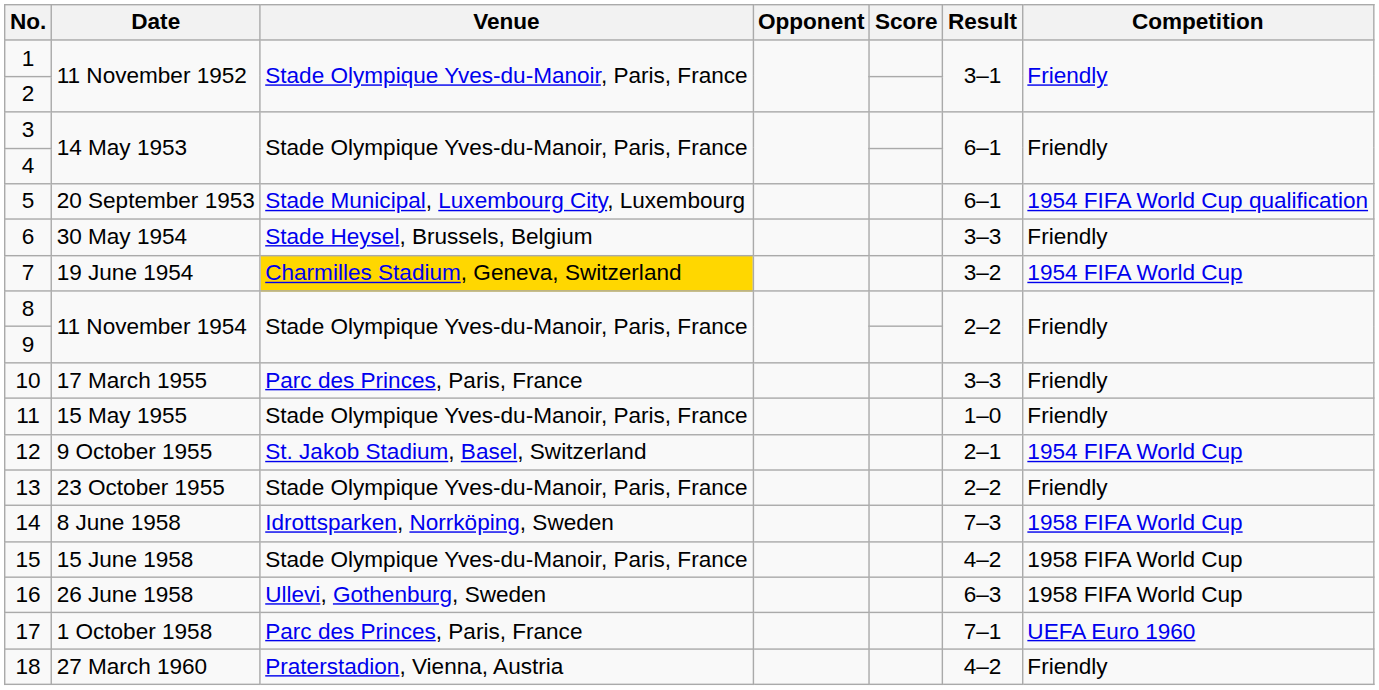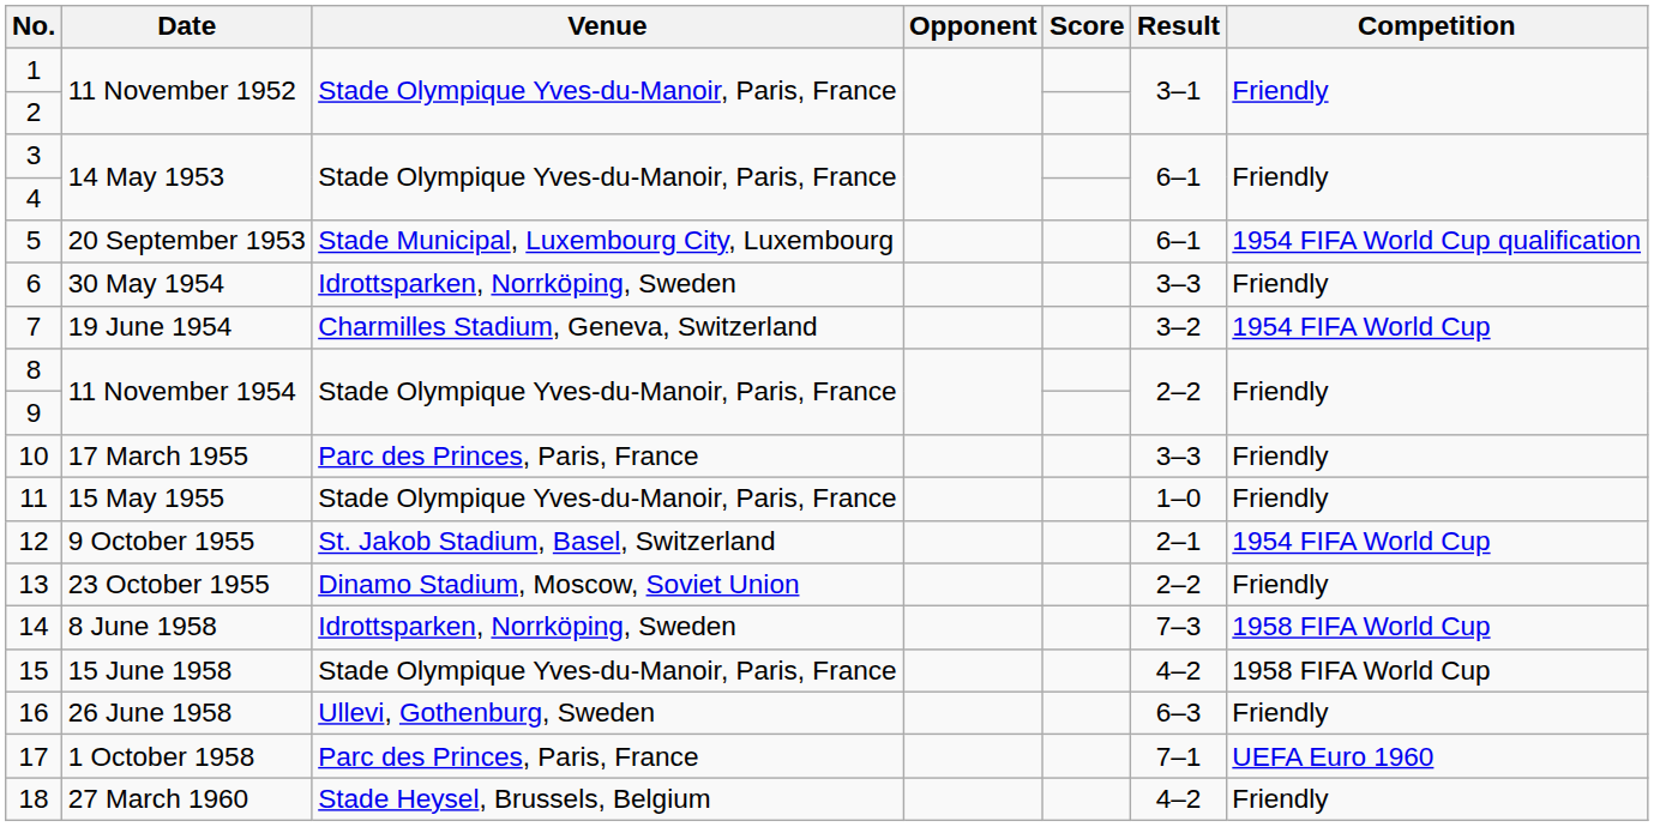 <table class="wikitable sortable">
 <tr>
 <th scope="col">No.</th>
 <th scope="col">Date</th>
 <th scope="col">Venue</th>
 <th scope="col">Opponent</th>
 <th scope="col">Score</th>
 <th scope="col">Result</th>
 <th scope="col">Competition</th>
 </tr>
 <tr>
 <td align="center">1</td>
 <td rowspan="2">11 November 1952</td>
 <td rowspan="2"><a href='#'>Stade Olympique Yves-du-Manoir</a>, Paris, France</td>
 <td rowspan="2"></td>
 <td></td>
 <td rowspan="2" style="text-align:center">3–1</td>
 <td rowspan="2"><a href='#'>Friendly</a></td>
 </tr>
 <tr>
 <td align="center">2</td>
 <td></td>
 </tr>
 <tr>
 <td align="center">3</td>
 <td rowspan="2">14 May 1953</td>
 <td rowspan="2">Stade Olympique Yves-du-Manoir, Paris, France</td>
 <td rowspan="2"></td>
 <td></td>
 <td rowspan="2" style="text-align:center">6–1</td>
 <td rowspan="2">Friendly</td>
 </tr>
 <tr>
 <td align="center">4</td>
 <td></td>
 </tr>
 <tr>
 <td align="center">5</td>
 <td>20 September 1953</td>
 <td><a href='#'>Stade Municipal</a>, <a href='#'>Luxembourg City</a>, Luxembourg</td>
 <td></td>
 <td></td>
 <td align="center">6–1</td>
 <td><a href='#'>1954 FIFA World Cup qualification</a></td>
 </tr>
 <tr>
 <td align="center">6</td>
 <td>30 May 1954</td>
-<td><a href='#'>Stade Heysel</a>, Brussels, Belgium</td>
+<td><a href='#'>Idrottsparken</a>, <a href='#'>Norrköping</a>, Sweden</td>
 <td></td>
 <td></td>
 <td align="center">3–3</td>
 <td>Friendly</td>
 </tr>
 <tr>
 <td align="center">7</td>
 <td>19 June 1954</td>
-<td style="background: gold;"><a href='#'>Charmilles Stadium</a>, Geneva, Switzerland</td>
+<td><a href='#'>Charmilles Stadium</a>, Geneva, Switzerland</td>
 <td></td>
 <td></td>
 <td align="center">3–2</td>
 <td><a href='#'>1954 FIFA World Cup</a></td>
 </tr>
 <tr>
 <td align="center">8</td>
 <td rowspan="2">11 November 1954</td>
 <td rowspan="2">Stade Olympique Yves-du-Manoir, Paris, France</td>
 <td rowspan="2"></td>
 <td></td>
 <td rowspan="2" style="text-align:center">2–2</td>
 <td rowspan="2">Friendly</td>
 </tr>
 <tr>
 <td align="center">9</td>
 <td></td>
 </tr>
 <tr>
 <td align="center">10</td>
 <td>17 March 1955</td>
 <td><a href='#'>Parc des Princes</a>, Paris, France</td>
 <td></td>
 <td></td>
 <td align="center">3–3</td>
 <td>Friendly</td>
 </tr>
 <tr>
 <td align="center">11</td>
 <td>15 May 1955</td>
 <td>Stade Olympique Yves-du-Manoir, Paris, France</td>
 <td></td>
 <td></td>
 <td align="center">1–0</td>
 <td>Friendly</td>
 </tr>
 <tr>
 <td align="center">12</td>
 <td>9 October 1955</td>
 <td><a href='#'>St. Jakob Stadium</a>, <a href='#'>Basel</a>, Switzerland</td>
 <td></td>
 <td></td>
 <td align="center">2–1</td>
 <td><a href='#'>1954 FIFA World Cup</a></td>
 </tr>
 <tr>
 <td align="center">13</td>
 <td>23 October 1955</td>
-<td>Stade Olympique Yves-du-Manoir, Paris, France</td>
+<td><a href='#'>Dinamo Stadium</a>, Moscow, <a href='#'>Soviet Union</a></td>
 <td></td>
 <td></td>
 <td align="center">2–2</td>
 <td>Friendly</td>
 </tr>
 <tr>
 <td align="center">14</td>
 <td>8 June 1958</td>
 <td><a href='#'>Idrottsparken</a>, <a href='#'>Norrköping</a>, Sweden</td>
 <td></td>
 <td></td>
 <td align="center">7–3</td>
 <td><a href='#'>1958 FIFA World Cup</a></td>
 </tr>
 <tr>
 <td align="center">15</td>
 <td>15 June 1958</td>
 <td>Stade Olympique Yves-du-Manoir, Paris, France</td>
 <td></td>
 <td></td>
 <td align="center">4–2</td>
 <td>1958 FIFA World Cup</td>
 </tr>
 <tr>
 <td align="center">16</td>
 <td>26 June 1958</td>
 <td><a href='#'>Ullevi</a>, <a href='#'>Gothenburg</a>, Sweden</td>
 <td></td>
 <td></td>
 <td align="center">6–3</td>
-<td>1958 FIFA World Cup</td>
+<td>Friendly</td>
 </tr>
 <tr>
 <td align="center">17</td>
 <td>1 October 1958</td>
 <td><a href='#'>Parc des Princes</a>, Paris, France</td>
 <td></td>
 <td></td>
 <td align="center">7–1</td>
 <td><a href='#'>UEFA Euro 1960</a></td>
 </tr>
 <tr>
 <td align="center">18</td>
 <td>27 March 1960</td>
-<td><a href='#'>Praterstadion</a>, Vienna, Austria</td>
+<td><a href='#'>Stade Heysel</a>, Brussels, Belgium</td>
 <td></td>
 <td></td>
 <td align="center">4–2</td>
 <td>Friendly</td>
 </tr>
 </table>
